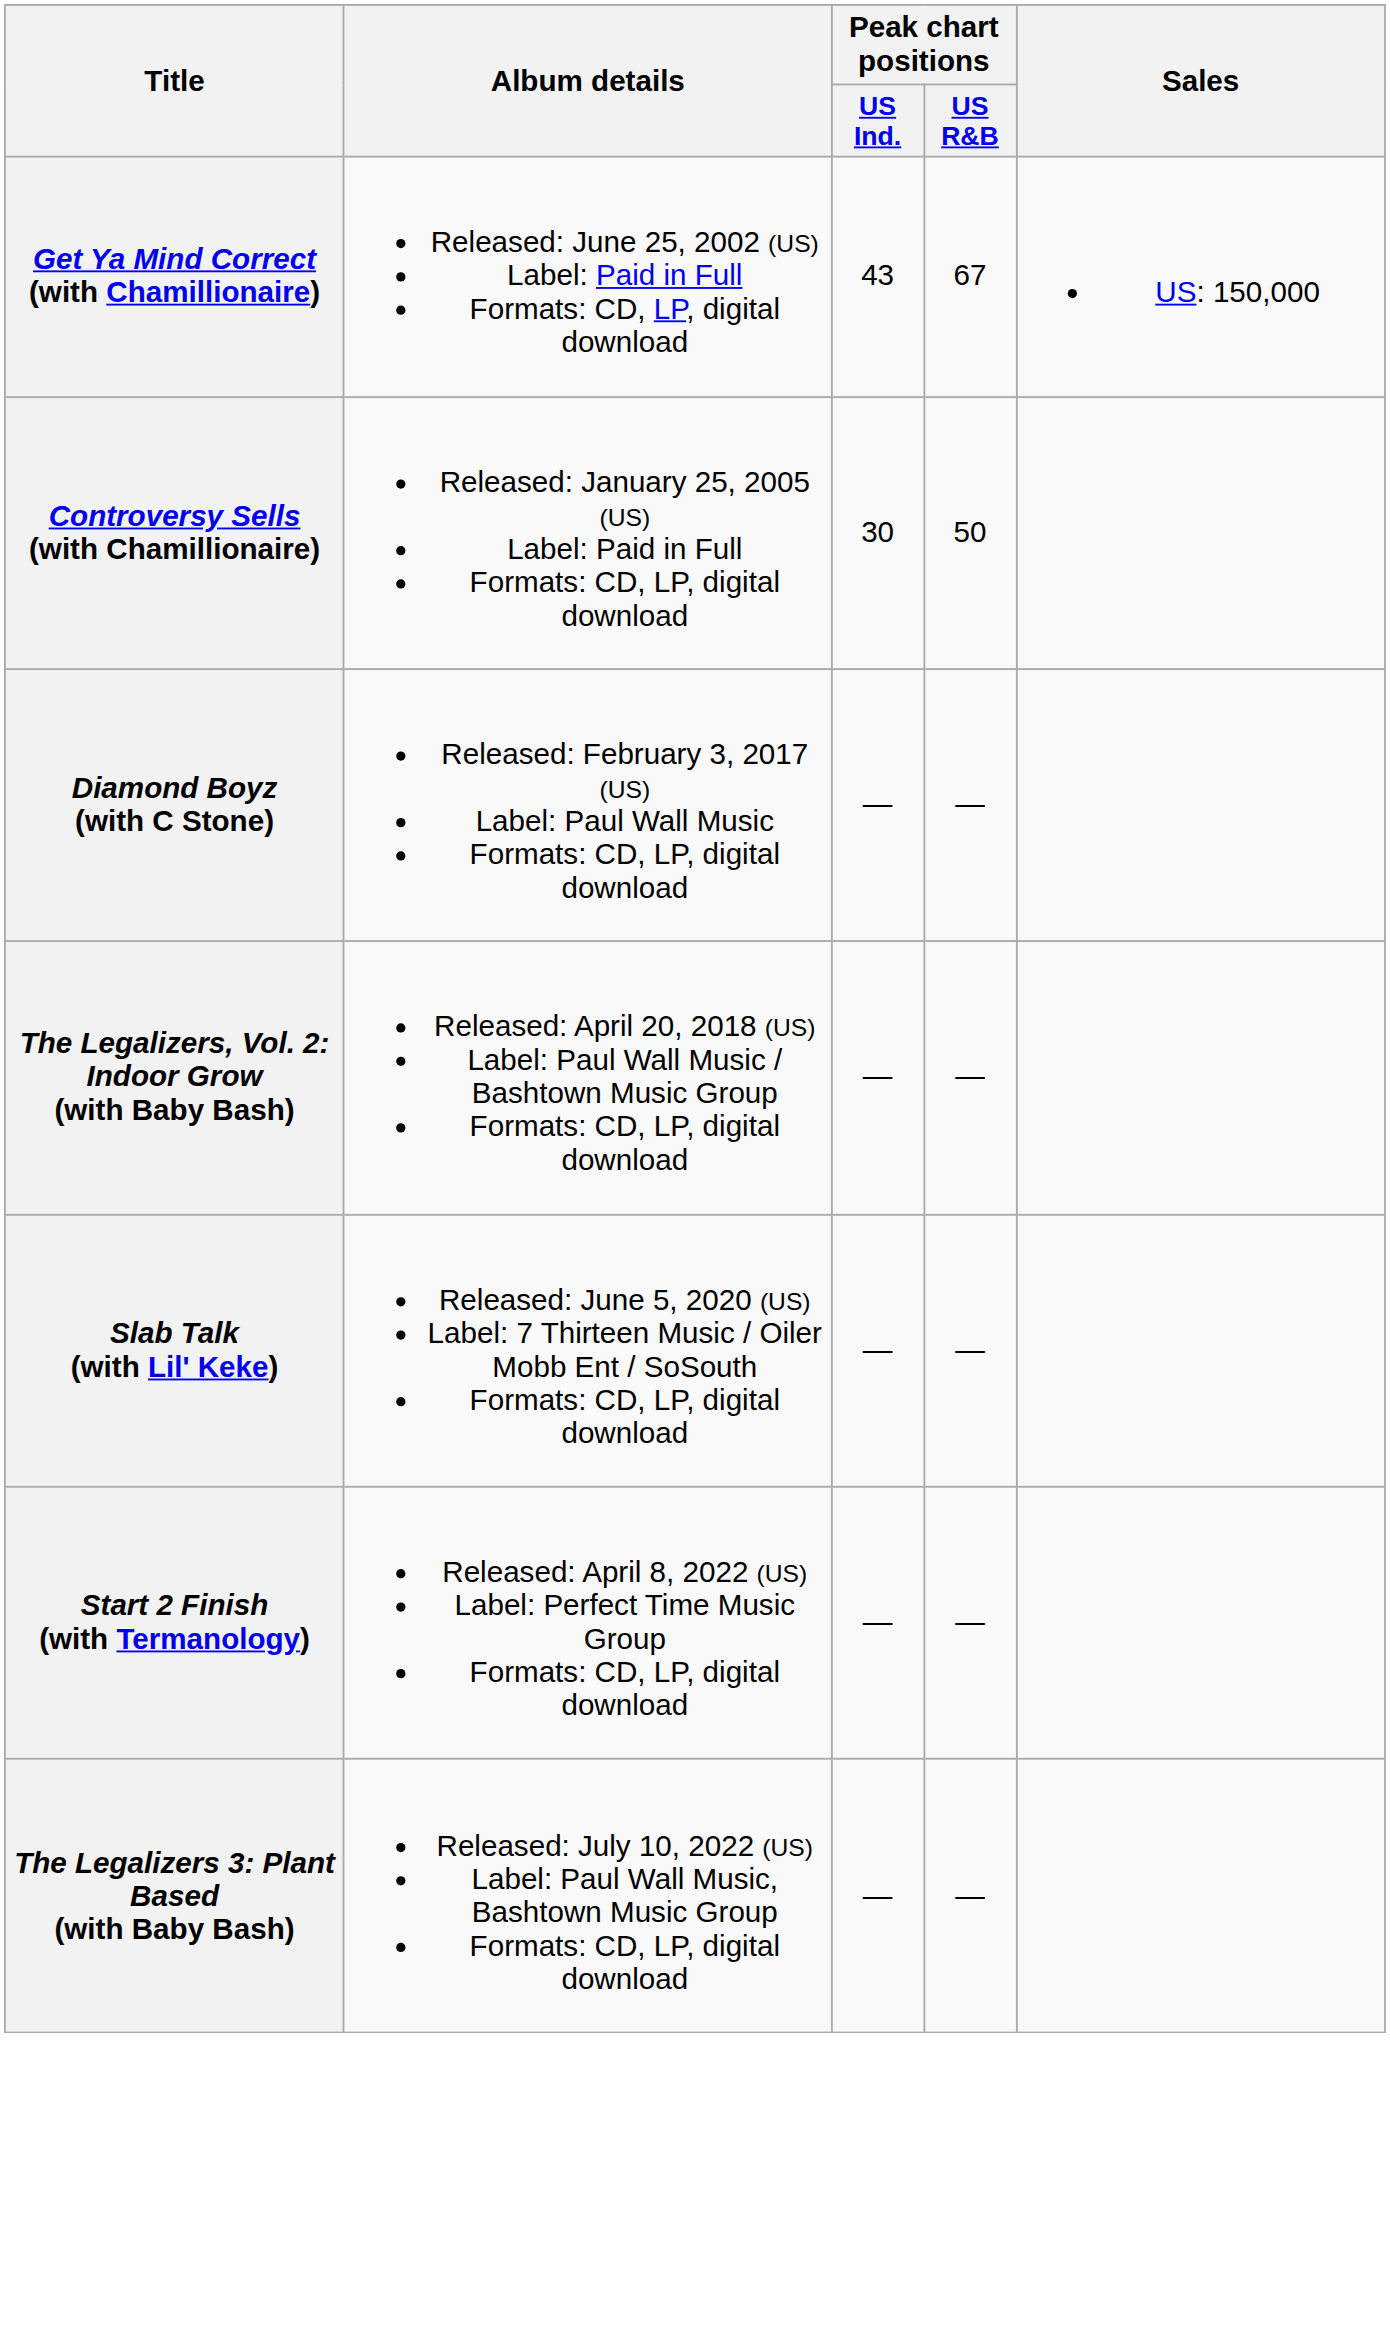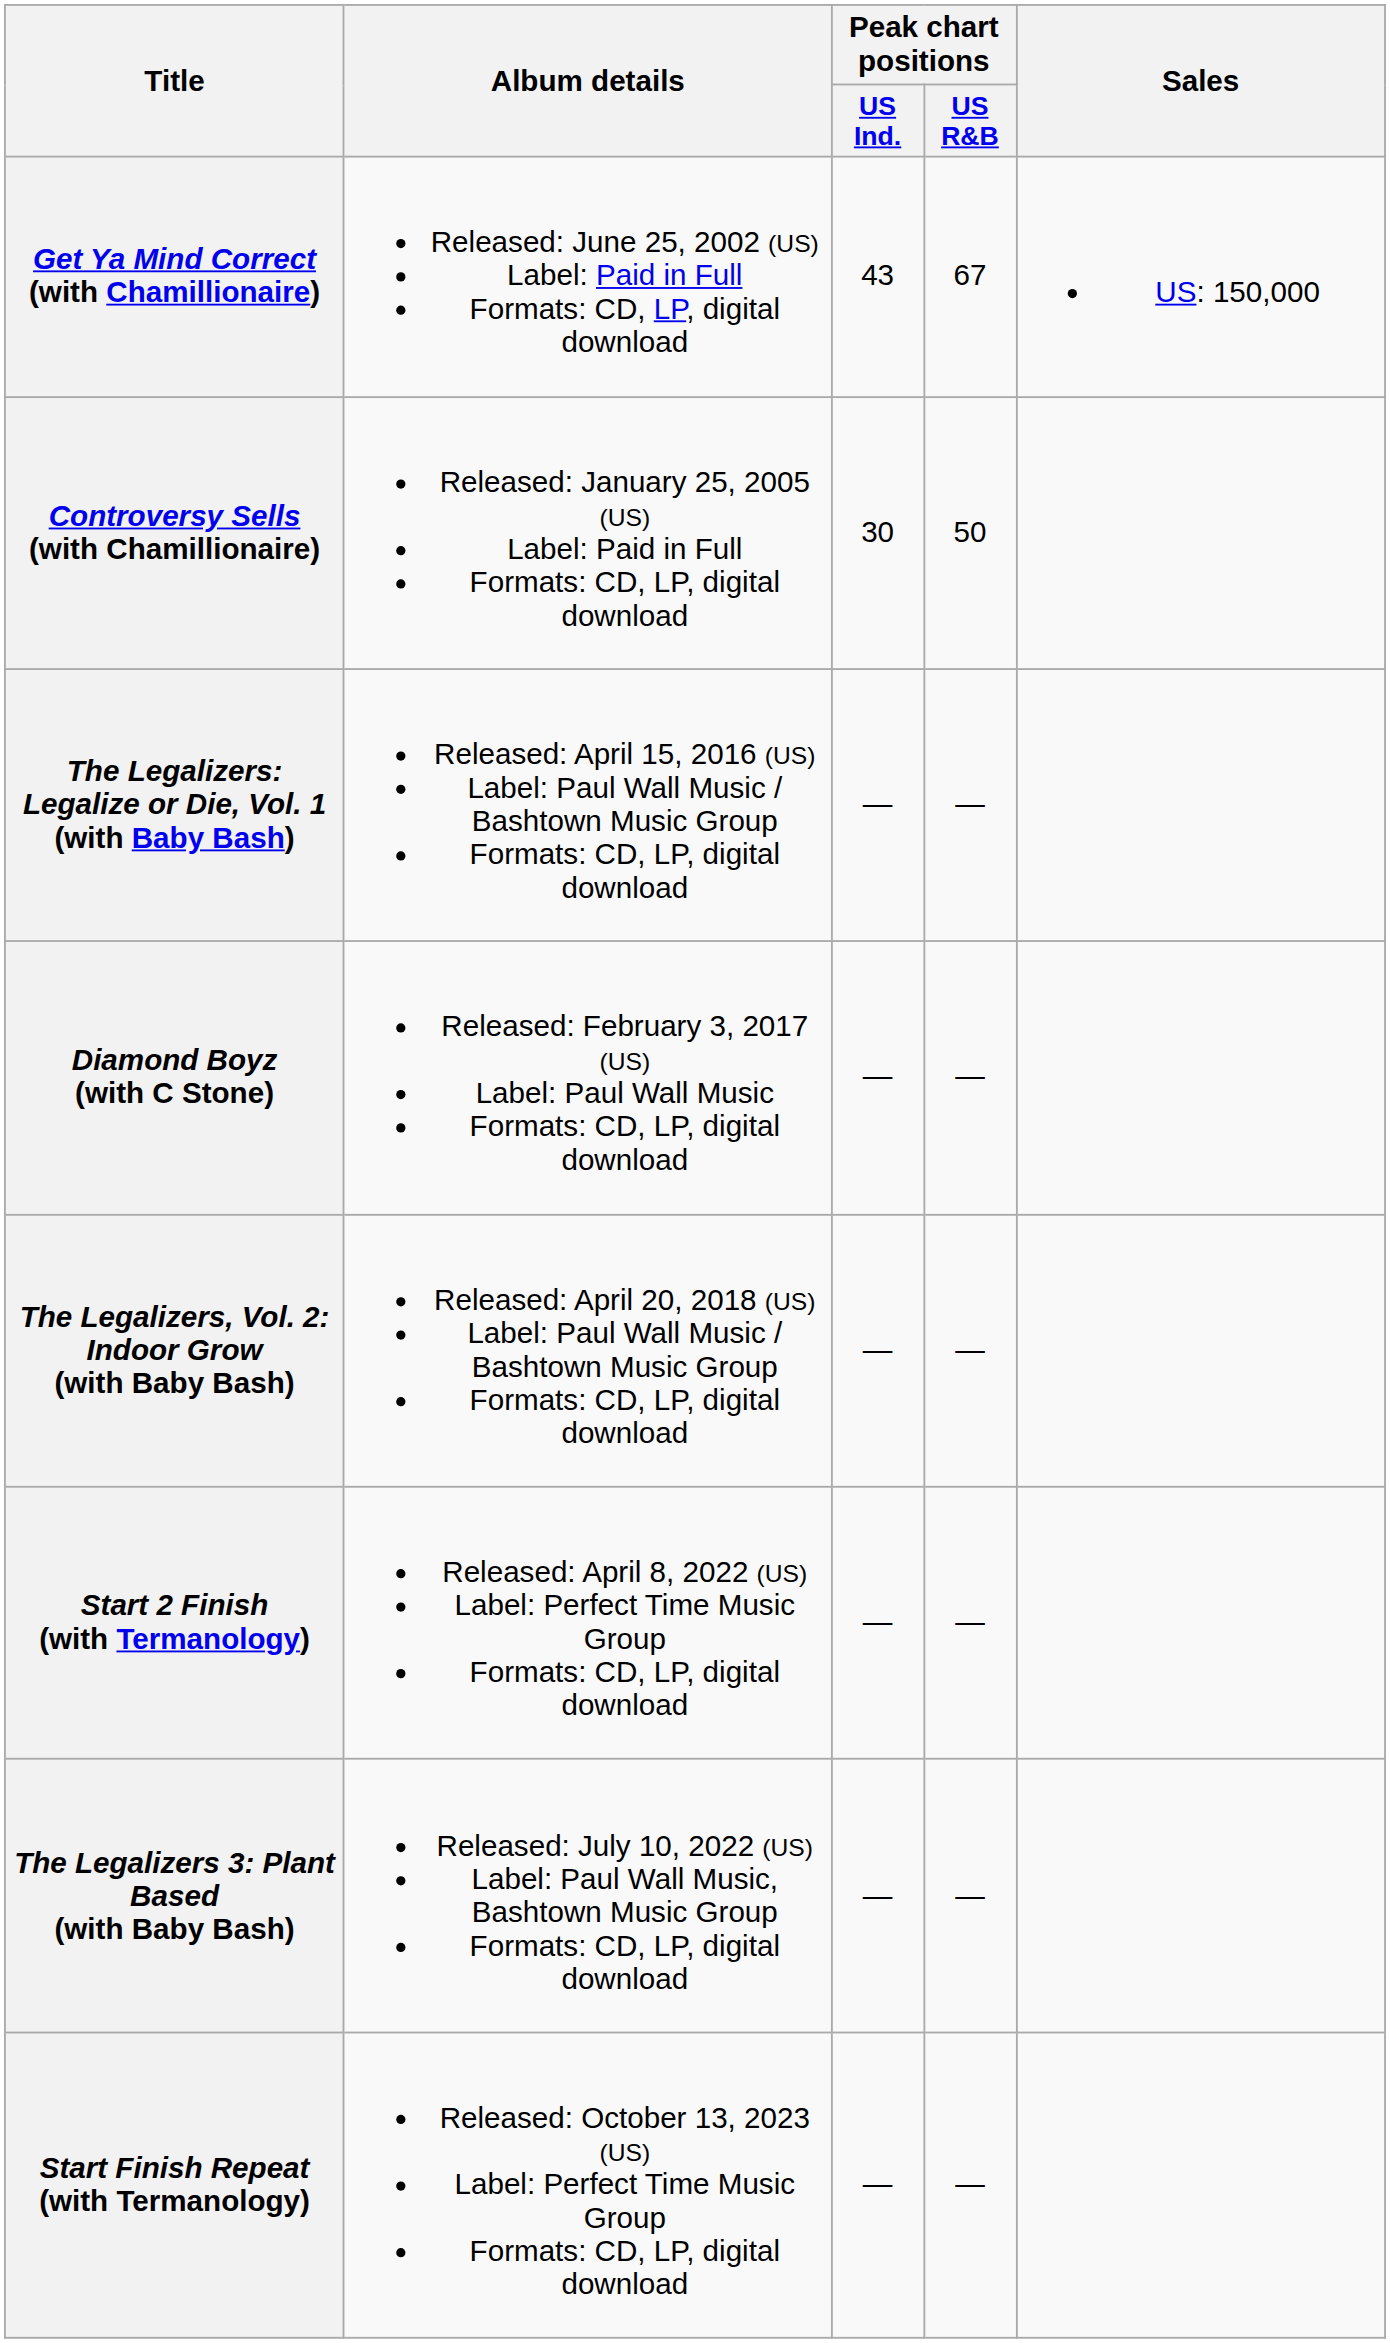 <table class="wikitable plainrowheaders" style="text-align:center;">
 <tr>
 <th scope="col" rowspan="2" style="width:11em;">Title</th>
 <th scope="col" rowspan="2" style="width:16em;">Album details</th>
 <th scope="col" colspan="2">Peak chart positions</th>
 <th scope="col" rowspan="2" style="width:12em;">Sales</th>
 </tr>
 <tr>
 <th scope="col" style="width:3em;font-size:90%;"><a href='#'>US<br>Ind.</a><br></th>
 <th scope="col" style="width:3em;font-size:90%;"><a href='#'>US<br>R&B</a><br></th>
 </tr>
 <tr>
 <th scope="row"><em><a href='#'>Get Ya Mind Correct</a></em><br><span>(with <a href='#'>Chamillionaire</a>)</span></th>
 <td><br><ul><li>Released: June 25, 2002 <small>(US)</small></li><li>Label: <a href='#'>Paid in Full</a></li><li>Formats: CD, <a href='#'>LP</a>, digital download</li></ul></td>
 <td>43</td>
 <td>67</td>
 <td><br><ul><li><a href='#'>US</a>: 150,000</li></ul></td>
 </tr>
 <tr>
 <th scope="row"><em><a href='#'>Controversy Sells</a></em><br><span>(with Chamillionaire)</span></th>
 <td><br><ul><li>Released: January 25, 2005 <small>(US)</small></li><li>Label: Paid in Full</li><li>Formats: CD, LP, digital download</li></ul></td>
 <td>30</td>
 <td>50</td>
 <td></td>
 </tr>
 <tr>
+<th scope="row"><em>The Legalizers: Legalize or Die, Vol. 1</em><br><span>(with <a href='#'>Baby Bash</a>)</span></th>
+<td><br><ul><li>Released: April 15, 2016 <small>(US)</small></li><li>Label: Paul Wall Music / Bashtown Music Group</li><li>Formats: CD, LP, digital download</li></ul></td>
+<td>—</td>
+<td>—</td>
+<td></td>
+</tr>
+<tr>
 <th scope="row"><em>Diamond Boyz</em><br><span>(with C Stone)</span></th>
 <td><br><ul><li>Released: February 3, 2017 <small>(US)</small></li><li>Label: Paul Wall Music</li><li>Formats: CD, LP, digital download</li></ul></td>
 <td>—</td>
 <td>—</td>
 <td></td>
 </tr>
 <tr>
 <th scope="row"><em>The Legalizers, Vol. 2: Indoor Grow</em><br><span>(with Baby Bash)</span></th>
 <td><br><ul><li>Released: April 20, 2018 <small>(US)</small></li><li>Label: Paul Wall Music / Bashtown Music Group</li><li>Formats: CD, LP, digital download</li></ul></td>
-<td>—</td>
-<td>—</td>
-<td></td>
-</tr>
-<tr>
-<th scope="row"><em>Slab Talk</em><br><span>(with <a href='#'>Lil' Keke</a>)</span></th>
-<td><br><ul><li>Released: June 5, 2020 <small>(US)</small></li><li>Label: 7 Thirteen Music / Oiler Mobb Ent / SoSouth</li><li>Formats: CD, LP, digital download</li></ul></td>
 <td>—</td>
 <td>—</td>
 <td></td>
 </tr>
 <tr>
 <th scope="row"><em>Start 2 Finish</em><br><span>(with <a href='#'>Termanology</a>)</span></th>
 <td><br><ul><li>Released: April 8, 2022 <small>(US)</small></li><li>Label: Perfect Time Music Group</li><li>Formats: CD, LP, digital download</li></ul></td>
 <td>—</td>
 <td>—</td>
 <td></td>
 </tr>
 <tr>
 <th scope="row"><em>The Legalizers 3: Plant Based</em><br><span>(with Baby Bash)</span></th>
 <td><br><ul><li>Released: July 10, 2022 <small>(US)</small></li><li>Label: Paul Wall Music, Bashtown Music Group</li><li>Formats: CD, LP, digital download</li></ul></td>
 <td>—</td>
 <td>—</td>
 <td></td>
 </tr>
+<tr>
+<th scope="row"><em>Start Finish Repeat</em><br><span>(with Termanology)</span></th>
+<td><br><ul><li>Released: October 13, 2023 <small>(US)</small></li><li>Label: Perfect Time Music Group</li><li>Formats: CD, LP, digital download</li></ul></td>
+<td>—</td>
+<td>—</td>
+<td></td>
+</tr>
 </table>
